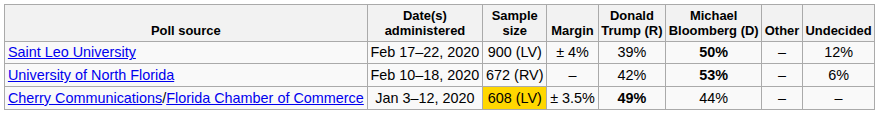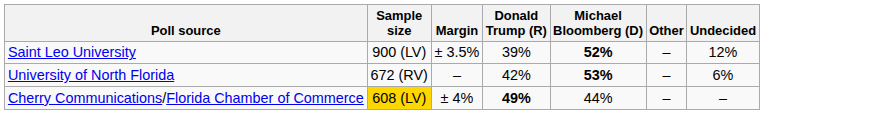 <table class="wikitable" style="font-size:90%;text-align:center;">
 <tr valign=bottom style="font-size:90%;">
 <th>Poll source</th>
-<th>Date(s)<br>administered</th>
 <th>Sample<br>size</th>
 <th>Margin<br></th>
 <th>Donald<br>Trump (R)</th>
 <th>Michael<br>Bloomberg (D)</th>
 <th>Other</th>
 <th>Undecided</th>
 </tr>
 <tr>
 <td style="text-align:left;"><a href='#'>Saint Leo University</a></td>
-<td>Feb 17–22, 2020</td>
 <td>900 (LV)</td>
-<td>± 4%</td>
+<td>± 3.5%</td>
 <td>39%</td>
-<td><strong>50%</strong></td>
+<td><strong>52%</strong></td>
 <td>–</td>
 <td>12%</td>
 </tr>
 <tr>
 <td style="text-align:left;"><a href='#'>University of North Florida</a></td>
-<td>Feb 10–18, 2020</td>
 <td>672 (RV)</td>
 <td>–</td>
 <td>42%</td>
 <td><strong>53%</strong></td>
 <td>–</td>
 <td>6%</td>
 </tr>
 <tr>
 <td style="text-align:left;"><a href='#'>Cherry Communications</a>/<a href='#'>Florida Chamber of Commerce</a></td>
-<td>Jan 3–12, 2020</td>
 <td style="background: gold;">608 (LV)</td>
-<td>± 3.5%</td>
+<td>± 4%</td>
 <td><strong>49%</strong></td>
 <td>44%</td>
 <td>–</td>
 <td>–</td>
 </tr>
 </table>
